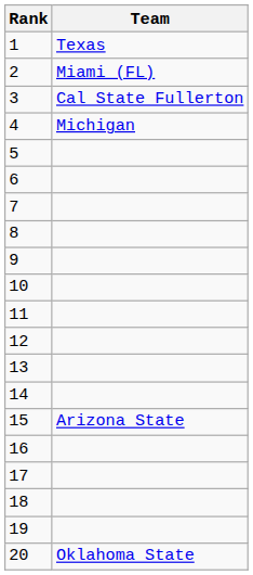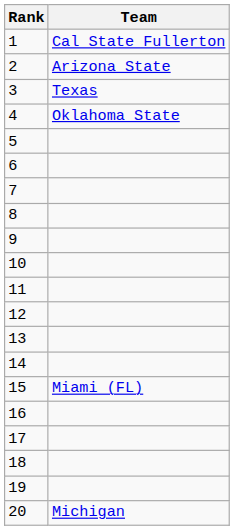 <table class=wikitable>
 <tr>
 <th>Rank</th>
 <th>Team</th>
 </tr>
 <tr>
 <td>1</td>
+<td><a href='#'>Cal State Fullerton</a></td>
+</tr>
+<tr>
+<td>2</td>
+<td><a href='#'>Arizona State</a></td>
+</tr>
+<tr>
+<td>3</td>
 <td><a href='#'>Texas</a></td>
 </tr>
 <tr>
-<td>2</td>
-<td><a href='#'>Miami (FL)</a></td>
-</tr>
-<tr>
-<td>3</td>
-<td><a href='#'>Cal State Fullerton</a></td>
-</tr>
-<tr>
 <td>4</td>
-<td><a href='#'>Michigan</a></td>
+<td><a href='#'>Oklahoma State</a></td>
 </tr>
 <tr>
 <td>5</td>
 <td></td>
 </tr>
 <tr>
 <td>6</td>
 <td></td>
 </tr>
 <tr>
 <td>7</td>
 <td></td>
 </tr>
 <tr>
 <td>8</td>
 <td></td>
 </tr>
 <tr>
 <td>9</td>
 <td></td>
 </tr>
 <tr>
 <td>10</td>
 <td></td>
 </tr>
 <tr>
 <td>11</td>
 <td></td>
 </tr>
 <tr>
 <td>12</td>
 <td></td>
 </tr>
 <tr>
 <td>13</td>
 <td></td>
 </tr>
 <tr>
 <td>14</td>
 <td></td>
 </tr>
 <tr>
 <td>15</td>
-<td><a href='#'>Arizona State</a></td>
+<td><a href='#'>Miami (FL)</a></td>
 </tr>
 <tr>
 <td>16</td>
 <td></td>
 </tr>
 <tr>
 <td>17</td>
 <td></td>
 </tr>
 <tr>
 <td>18</td>
 <td></td>
 </tr>
 <tr>
 <td>19</td>
 <td></td>
 </tr>
 <tr>
 <td>20</td>
-<td><a href='#'>Oklahoma State</a></td>
+<td><a href='#'>Michigan</a></td>
 </tr>
 </table>
